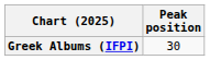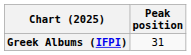 <table class="wikitable sortable plainrowheaders" style="text-align:center">
 <tr>
 <th scope="col">Chart (2025)</th>
 <th scope="col">Peak<br>position</th>
 </tr>
 <tr>
 <th scope="row">Greek Albums (<a href='#'>IFPI</a>)</th>
-<td>30</td>
+<td>31</td>
 </tr>
 </table>
